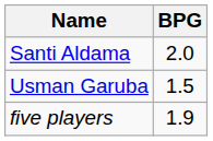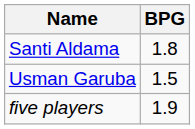 <table class=wikitable>
 <tr>
 <th>Name</th>
 <th>BPG</th>
 </tr>
 <tr>
 <td> <a href='#'>Santi Aldama</a></td>
-<td align=center>2.0</td>
+<td align=center>1.8</td>
 </tr>
 <tr>
 <td> <a href='#'>Usman Garuba</a></td>
 <td align=center>1.5</td>
 </tr>
 <tr>
 <td><em>five players</em></td>
 <td align=center>1.9</td>
 </tr>
 </table>
